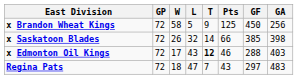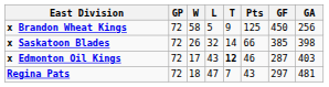 <table class="wikitable">
 <tr>
 <th width="45%">East Division</th>
 <th width="5%">GP</th>
 <th width="5%">W</th>
 <th width="5%">L</th>
 <th width="5%">T</th>
 <th width="7.5%">Pts</th>
 <th width="7.5%">GF</th>
 <th width="7.5%">GA</th>
 </tr>
 <tr>
 <td><strong>x <a href='#'>Brandon Wheat Kings</a></strong></td>
 <td>72</td>
 <td>58</td>
 <td>5</td>
 <td>9</td>
 <td>125</td>
 <td>450</td>
 <td>256</td>
 </tr>
 <tr>
 <td><strong>x <a href='#'>Saskatoon Blades</a></strong></td>
 <td>72</td>
 <td>26</td>
 <td>32</td>
 <td>14</td>
 <td>66</td>
 <td>385</td>
 <td>398</td>
 </tr>
 <tr>
 <td><strong>x <a href='#'>Edmonton Oil Kings</a></strong></td>
 <td>72</td>
 <td>17</td>
 <td>43</td>
 <td><strong>12</strong></td>
 <td>46</td>
-<td>288</td>
+<td>287</td>
 <td>403</td>
 </tr>
 <tr>
 <td><strong><a href='#'>Regina Pats</a></strong></td>
 <td>72</td>
 <td>18</td>
 <td>47</td>
 <td>7</td>
 <td>43</td>
 <td>297</td>
-<td>483</td>
+<td>481</td>
 </tr>
 </table>
